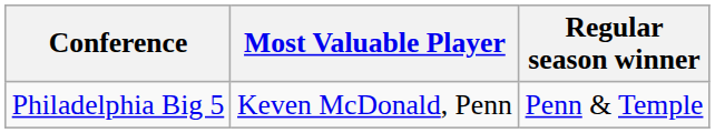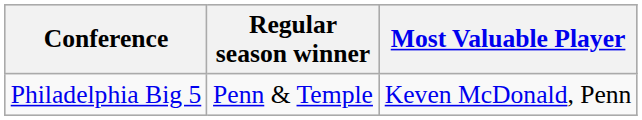 <table class="wikitable" style="text-align:center;">
 <tr>
 <th>Conference</th>
+<th>Regular <br> season winner</th>
 <th><a href='#'>Most Valuable Player</a></th>
-<th>Regular <br> season winner</th>
 </tr>
 <tr>
 <td><a href='#'>Philadelphia Big 5</a></td>
+<td><a href='#'>Penn</a> & <a href='#'>Temple</a></td>
 <td><a href='#'>Keven McDonald</a>, Penn</td>
-<td><a href='#'>Penn</a> & <a href='#'>Temple</a></td>
 </tr>
 </table>
